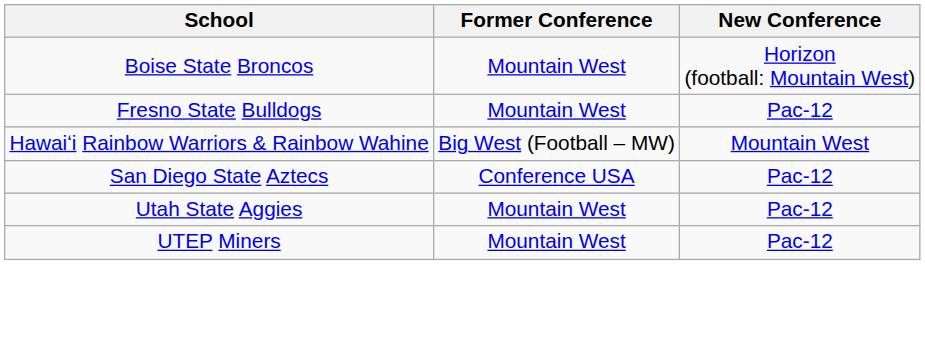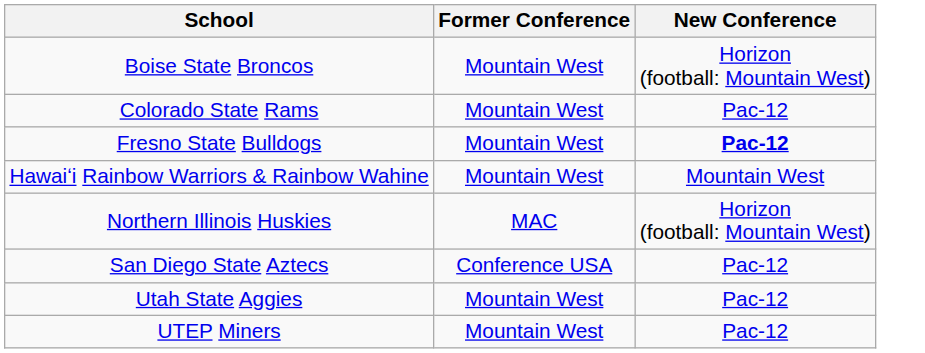 <table class="wikitable sortable" style="text-align: center;">
 <tr>
 <th>School</th>
 <th>Former Conference</th>
 <th>New Conference</th>
 </tr>
 <tr>
 <td><a href='#'>Boise State</a> <a href='#'>Broncos</a></td>
 <td><a href='#'>Mountain West</a></td>
 <td><a href='#'>Horizon</a><br>(football: <a href='#'>Mountain West</a>)</td>
 </tr>
 <tr>
-<td><a href='#'>Fresno State</a> <a href='#'>Bulldogs</a></td>
+<td><a href='#'>Colorado State</a> <a href='#'>Rams</a></td>
 <td><a href='#'>Mountain West</a></td>
 <td><a href='#'>Pac-12</a></td>
 </tr>
 <tr>
+<td><a href='#'>Fresno State</a> <a href='#'>Bulldogs</a></td>
+<td><a href='#'>Mountain West</a></td>
+<td><strong><a href='#'>Pac-12</a></strong></td>
+</tr>
+<tr>
 <td><a href='#'>Hawaiʻi</a> <a href='#'>Rainbow Warriors & Rainbow Wahine</a></td>
-<td><a href='#'>Big West</a> (Football – MW)</td>
 <td><a href='#'>Mountain West</a></td>
+<td><a href='#'>Mountain West</a></td>
+</tr>
+<tr>
+<td><a href='#'>Northern Illinois</a> <a href='#'>Huskies</a></td>
+<td><a href='#'>MAC</a></td>
+<td><a href='#'>Horizon</a><br>(football: <a href='#'>Mountain West</a>)</td>
 </tr>
 <tr>
 <td><a href='#'>San Diego State</a> <a href='#'>Aztecs</a></td>
 <td><a href='#'>Conference USA</a></td>
 <td><a href='#'>Pac-12</a></td>
 </tr>
 <tr>
 <td><a href='#'>Utah State</a> <a href='#'>Aggies</a></td>
 <td><a href='#'>Mountain West</a></td>
 <td><a href='#'>Pac-12</a></td>
 </tr>
 <tr>
 <td><a href='#'>UTEP</a> <a href='#'>Miners</a></td>
 <td><a href='#'>Mountain West</a></td>
 <td><a href='#'>Pac-12</a></td>
 </tr>
 </table>
